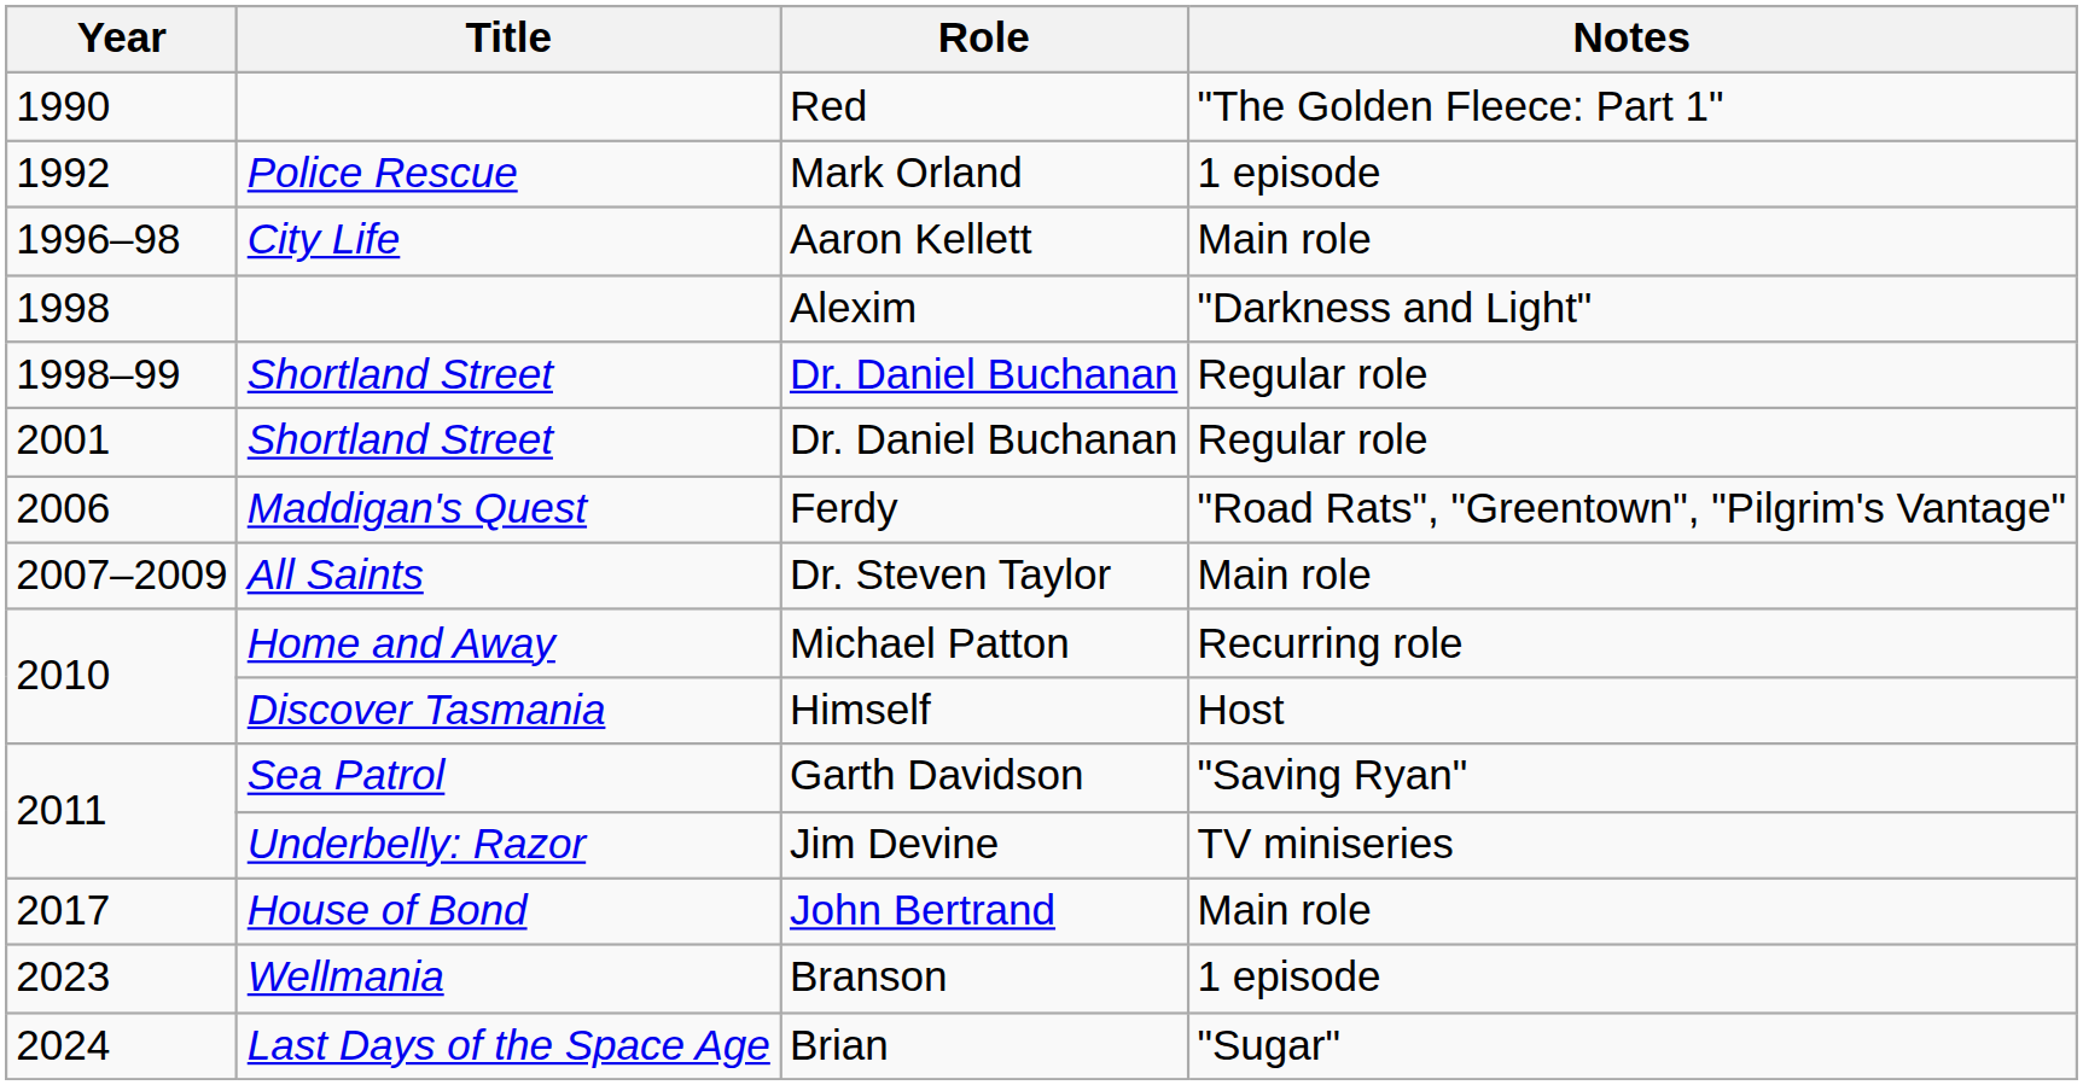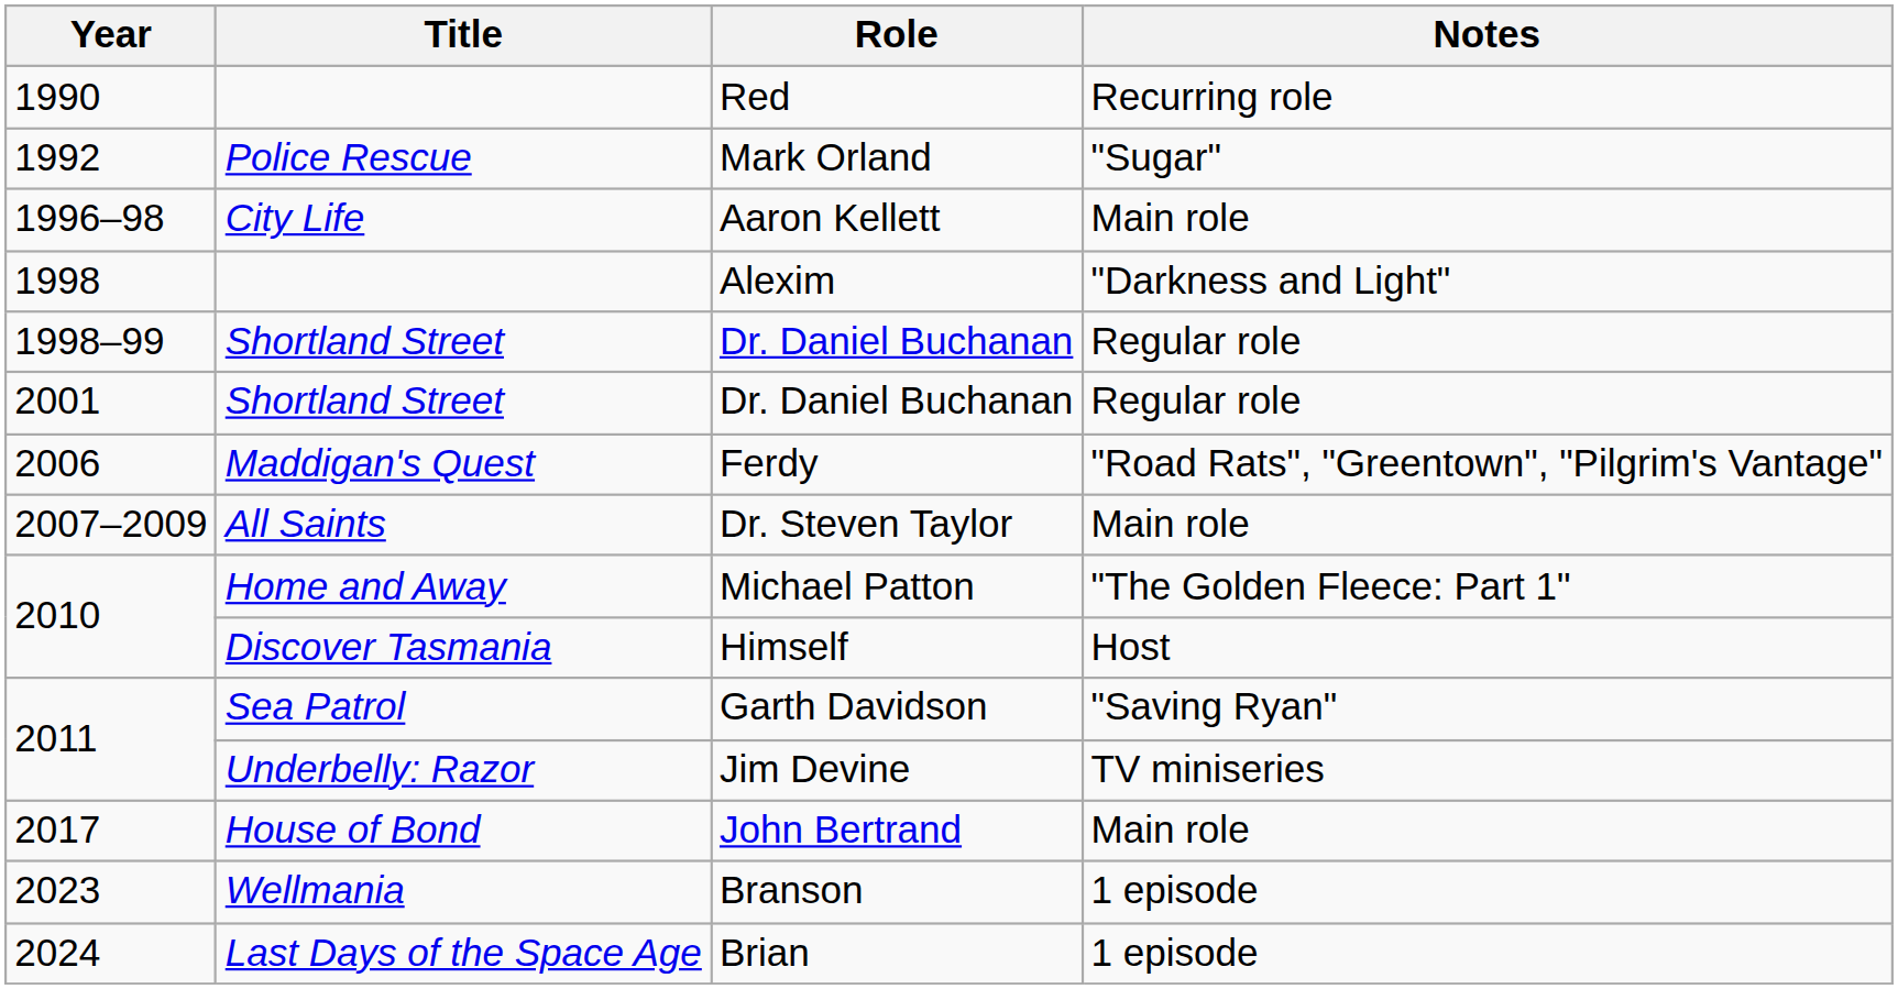 <table class="wikitable sortable">
 <tr>
 <th>Year</th>
 <th>Title</th>
 <th>Role</th>
 <th class="unsortable">Notes</th>
 </tr>
 <tr>
 <td>1990</td>
 <td><em></em></td>
 <td>Red</td>
-<td>"The Golden Fleece: Part 1"</td>
+<td>Recurring role</td>
 </tr>
 <tr>
 <td>1992</td>
 <td><em><a href='#'>Police Rescue</a></em></td>
 <td>Mark Orland</td>
-<td>1 episode</td>
+<td>"Sugar"</td>
 </tr>
 <tr>
 <td>1996–98</td>
 <td><em><a href='#'>City Life</a></em></td>
 <td>Aaron Kellett</td>
 <td>Main role</td>
 </tr>
 <tr>
 <td>1998</td>
 <td><em></em></td>
 <td>Alexim</td>
 <td>"Darkness and Light"</td>
 </tr>
 <tr>
 <td>1998–99</td>
 <td><em><a href='#'>Shortland Street</a></em></td>
 <td><a href='#'>Dr. Daniel Buchanan</a></td>
 <td>Regular role</td>
 </tr>
 <tr>
 <td>2001</td>
 <td><em><a href='#'>Shortland Street</a></em></td>
 <td>Dr. Daniel Buchanan</td>
 <td>Regular role</td>
 </tr>
 <tr>
 <td>2006</td>
 <td><em><a href='#'>Maddigan's Quest</a></em></td>
 <td>Ferdy</td>
 <td>"Road Rats", "Greentown", "Pilgrim's Vantage"</td>
 </tr>
 <tr>
 <td>2007–2009</td>
 <td><em><a href='#'>All Saints</a></em></td>
 <td>Dr. Steven Taylor</td>
 <td>Main role</td>
 </tr>
 <tr>
 <td rowspan="2">2010</td>
 <td><em><a href='#'>Home and Away</a></em></td>
 <td>Michael Patton</td>
-<td>Recurring role</td>
+<td>"The Golden Fleece: Part 1"</td>
 </tr>
 <tr>
 <td><em><a href='#'>Discover Tasmania</a></em></td>
 <td>Himself</td>
 <td>Host</td>
 </tr>
 <tr>
 <td rowspan="2">2011</td>
 <td><em><a href='#'>Sea Patrol</a></em></td>
 <td>Garth Davidson</td>
 <td>"Saving Ryan"</td>
 </tr>
 <tr>
 <td><em><a href='#'>Underbelly: Razor</a></em></td>
 <td>Jim Devine</td>
 <td>TV miniseries</td>
 </tr>
 <tr>
 <td>2017</td>
 <td><em><a href='#'>House of Bond</a></em></td>
 <td><a href='#'>John Bertrand</a></td>
 <td>Main role</td>
 </tr>
 <tr>
 <td>2023</td>
 <td><em><a href='#'>Wellmania</a></em></td>
 <td>Branson</td>
 <td>1 episode</td>
 </tr>
 <tr>
 <td>2024</td>
 <td><em><a href='#'>Last Days of the Space Age</a></em></td>
 <td>Brian</td>
-<td>"Sugar"</td>
+<td>1 episode</td>
 </tr>
 </table>
